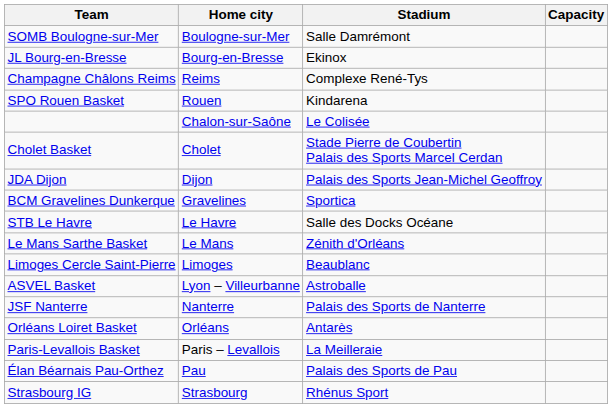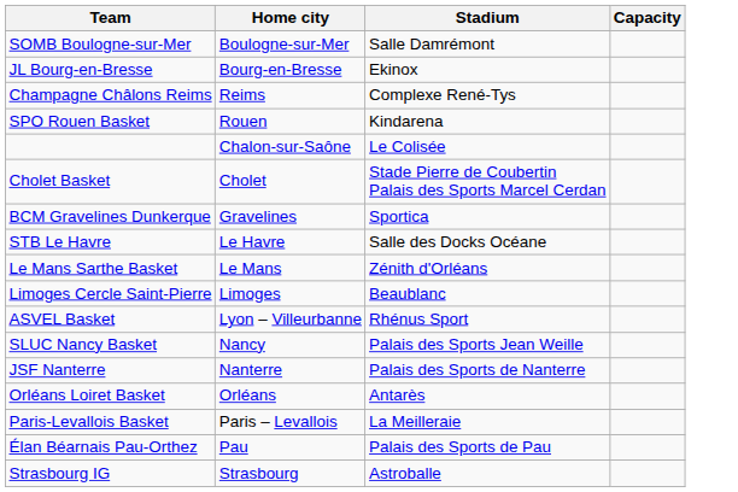 <table class="wikitable sortable">
 <tr>
 <th>Team</th>
 <th>Home city</th>
 <th>Stadium</th>
 <th>Capacity</th>
 </tr>
 <tr>
 <td><a href='#'>SOMB Boulogne-sur-Mer</a></td>
 <td><a href='#'>Boulogne-sur-Mer</a></td>
 <td>Salle Damrémont</td>
 <td></td>
 </tr>
 <tr>
 <td><a href='#'>JL Bourg-en-Bresse</a></td>
 <td><a href='#'>Bourg-en-Bresse</a></td>
 <td>Ekinox</td>
 <td></td>
 </tr>
 <tr>
 <td><a href='#'>Champagne Châlons Reims</a></td>
 <td><a href='#'>Reims</a></td>
 <td>Complexe René-Tys</td>
 <td></td>
 </tr>
 <tr>
 <td><a href='#'>SPO Rouen Basket</a></td>
 <td><a href='#'>Rouen</a></td>
 <td>Kindarena</td>
 <td></td>
 </tr>
 <tr>
 <td></td>
 <td><a href='#'>Chalon-sur-Saône</a></td>
 <td><a href='#'>Le Colisée</a></td>
 <td></td>
 </tr>
 <tr>
 <td><a href='#'>Cholet Basket</a></td>
 <td><a href='#'>Cholet</a></td>
 <td><a href='#'>Stade Pierre de Coubertin</a> <br> <a href='#'>Palais des Sports Marcel Cerdan</a></td>
 <td></td>
 </tr>
 <tr>
-<td><a href='#'>JDA Dijon</a></td>
-<td><a href='#'>Dijon</a></td>
-<td><a href='#'>Palais des Sports Jean-Michel Geoffroy</a></td>
-<td></td>
-</tr>
-<tr>
 <td><a href='#'>BCM Gravelines Dunkerque</a></td>
 <td><a href='#'>Gravelines</a></td>
 <td><a href='#'>Sportica</a></td>
 <td></td>
 </tr>
 <tr>
 <td><a href='#'>STB Le Havre</a></td>
 <td><a href='#'>Le Havre</a></td>
 <td>Salle des Docks Océane</td>
 <td></td>
 </tr>
 <tr>
 <td><a href='#'>Le Mans Sarthe Basket</a></td>
 <td><a href='#'>Le Mans</a></td>
 <td><a href='#'>Zénith d'Orléans</a></td>
 <td></td>
 </tr>
 <tr>
 <td><a href='#'>Limoges Cercle Saint-Pierre</a></td>
 <td><a href='#'>Limoges</a></td>
 <td><a href='#'>Beaublanc</a></td>
 <td></td>
 </tr>
 <tr>
 <td><a href='#'>ASVEL Basket</a></td>
 <td><a href='#'>Lyon</a> – <a href='#'>Villeurbanne</a></td>
-<td><a href='#'>Astroballe</a></td>
+<td><a href='#'>Rhénus Sport</a></td>
+<td></td>
+</tr>
+<tr>
+<td><a href='#'>SLUC Nancy Basket</a></td>
+<td><a href='#'>Nancy</a></td>
+<td><a href='#'>Palais des Sports Jean Weille</a></td>
 <td></td>
 </tr>
 <tr>
 <td><a href='#'>JSF Nanterre</a></td>
 <td><a href='#'>Nanterre</a></td>
 <td><a href='#'>Palais des Sports de Nanterre</a></td>
 <td></td>
 </tr>
 <tr>
 <td><a href='#'>Orléans Loiret Basket</a></td>
 <td><a href='#'>Orléans</a></td>
 <td><a href='#'>Antarès</a></td>
 <td></td>
 </tr>
 <tr>
 <td><a href='#'>Paris-Levallois Basket</a></td>
 <td>Paris – <a href='#'>Levallois</a></td>
 <td><a href='#'>La Meilleraie</a></td>
 <td></td>
 </tr>
 <tr>
 <td><a href='#'>Élan Béarnais Pau-Orthez</a></td>
 <td><a href='#'>Pau</a></td>
 <td><a href='#'>Palais des Sports de Pau</a></td>
 <td></td>
 </tr>
 <tr>
 <td><a href='#'>Strasbourg IG</a></td>
 <td><a href='#'>Strasbourg</a></td>
-<td><a href='#'>Rhénus Sport</a></td>
+<td><a href='#'>Astroballe</a></td>
 <td></td>
 </tr>
 </table>
